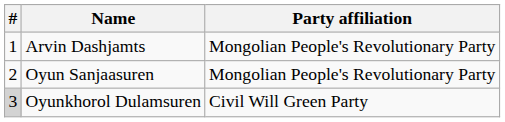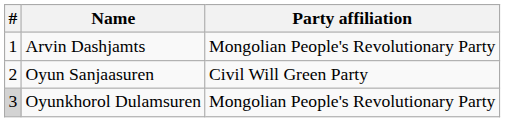 <table class="wikitable">
 <tr>
 <th>#</th>
 <th>Name</th>
 <th>Party affiliation</th>
 </tr>
 <tr>
 <td>1</td>
 <td>Arvin Dashjamts</td>
 <td>Mongolian People's Revolutionary Party</td>
 </tr>
 <tr>
 <td>2</td>
 <td>Oyun Sanjaasuren</td>
-<td>Mongolian People's Revolutionary Party</td>
+<td>Civil Will Green Party</td>
 </tr>
 <tr>
 <td style="background: lightgrey;">3</td>
 <td>Oyunkhorol Dulamsuren</td>
-<td>Civil Will Green Party</td>
+<td>Mongolian People's Revolutionary Party</td>
 </tr>
 </table>
